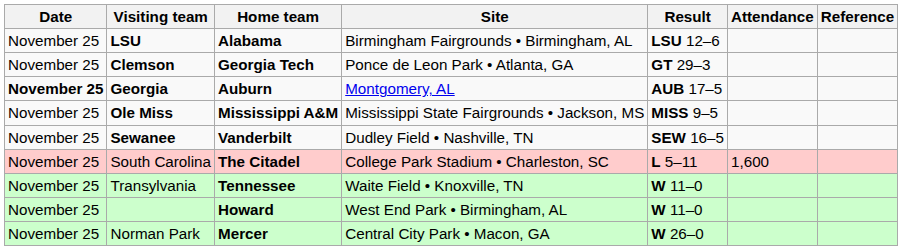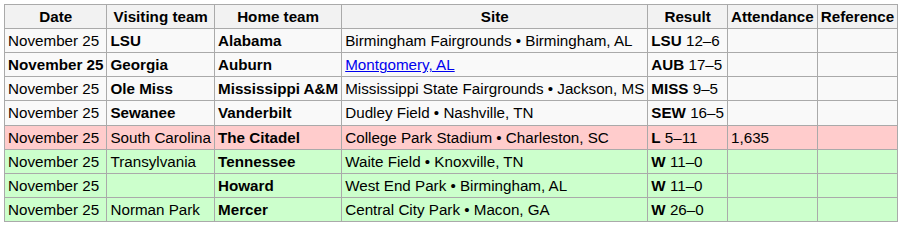 <table class="wikitable" style="font-size:95%;">
 <tr>
 <th>Date</th>
 <th>Visiting team</th>
 <th>Home team</th>
 <th>Site</th>
 <th>Result</th>
 <th>Attendance</th>
 <th class="unsortable">Reference</th>
 </tr>
 <tr bgcolor=>
 <td>November 25</td>
 <td><strong>LSU</strong></td>
 <td><strong>Alabama</strong></td>
 <td>Birmingham Fairgrounds • Birmingham, AL</td>
 <td><strong>LSU</strong> 12–6</td>
-<td></td>
-<td></td>
-</tr>
-<tr bgcolor=>
-<td>November 25</td>
-<td><strong>Clemson</strong></td>
-<td><strong>Georgia Tech</strong></td>
-<td>Ponce de Leon Park • Atlanta, GA</td>
-<td><strong>GT</strong> 29–3</td>
 <td></td>
 <td></td>
 </tr>
 <tr bgcolor=>
 <td><strong>November 25</strong></td>
 <td><strong>Georgia</strong></td>
 <td><strong>Auburn</strong></td>
 <td><a href='#'>Montgomery, AL</a></td>
 <td><strong>AUB</strong> 17–5</td>
 <td></td>
 <td></td>
 </tr>
 <tr bgcolor=>
 <td>November 25</td>
 <td><strong>Ole Miss</strong></td>
 <td><strong>Mississippi A&M</strong></td>
 <td>Mississippi State Fairgrounds • Jackson, MS</td>
 <td><strong>MISS</strong> 9–5</td>
 <td></td>
 <td></td>
 </tr>
 <tr bgcolor=>
 <td>November 25</td>
 <td><strong>Sewanee</strong></td>
 <td><strong>Vanderbilt</strong></td>
 <td>Dudley Field • Nashville, TN</td>
 <td><strong>SEW</strong> 16–5</td>
 <td></td>
 <td></td>
 </tr>
 <tr bgcolor=ffcccc>
 <td>November 25</td>
 <td>South Carolina</td>
 <td><strong>The Citadel</strong></td>
 <td>College Park Stadium • Charleston, SC</td>
 <td><strong>L</strong> 5–11</td>
-<td>1,600</td>
+<td>1,635</td>
 <td></td>
 </tr>
 <tr bgcolor=ccffcc>
 <td>November 25</td>
 <td>Transylvania</td>
 <td><strong>Tennessee</strong></td>
 <td>Waite Field • Knoxville, TN</td>
 <td><strong>W</strong> 11–0</td>
 <td></td>
 <td></td>
 </tr>
 <tr bgcolor=ccffcc>
 <td>November 25</td>
 <td></td>
 <td><strong>Howard</strong></td>
 <td>West End Park • Birmingham, AL</td>
 <td><strong>W</strong> 11–0</td>
 <td></td>
 <td></td>
 </tr>
 <tr bgcolor=ccffcc>
 <td>November 25</td>
 <td>Norman Park</td>
 <td><strong>Mercer</strong></td>
 <td>Central City Park • Macon, GA</td>
 <td><strong>W</strong> 26–0</td>
 <td></td>
 <td></td>
 </tr>
 </table>
